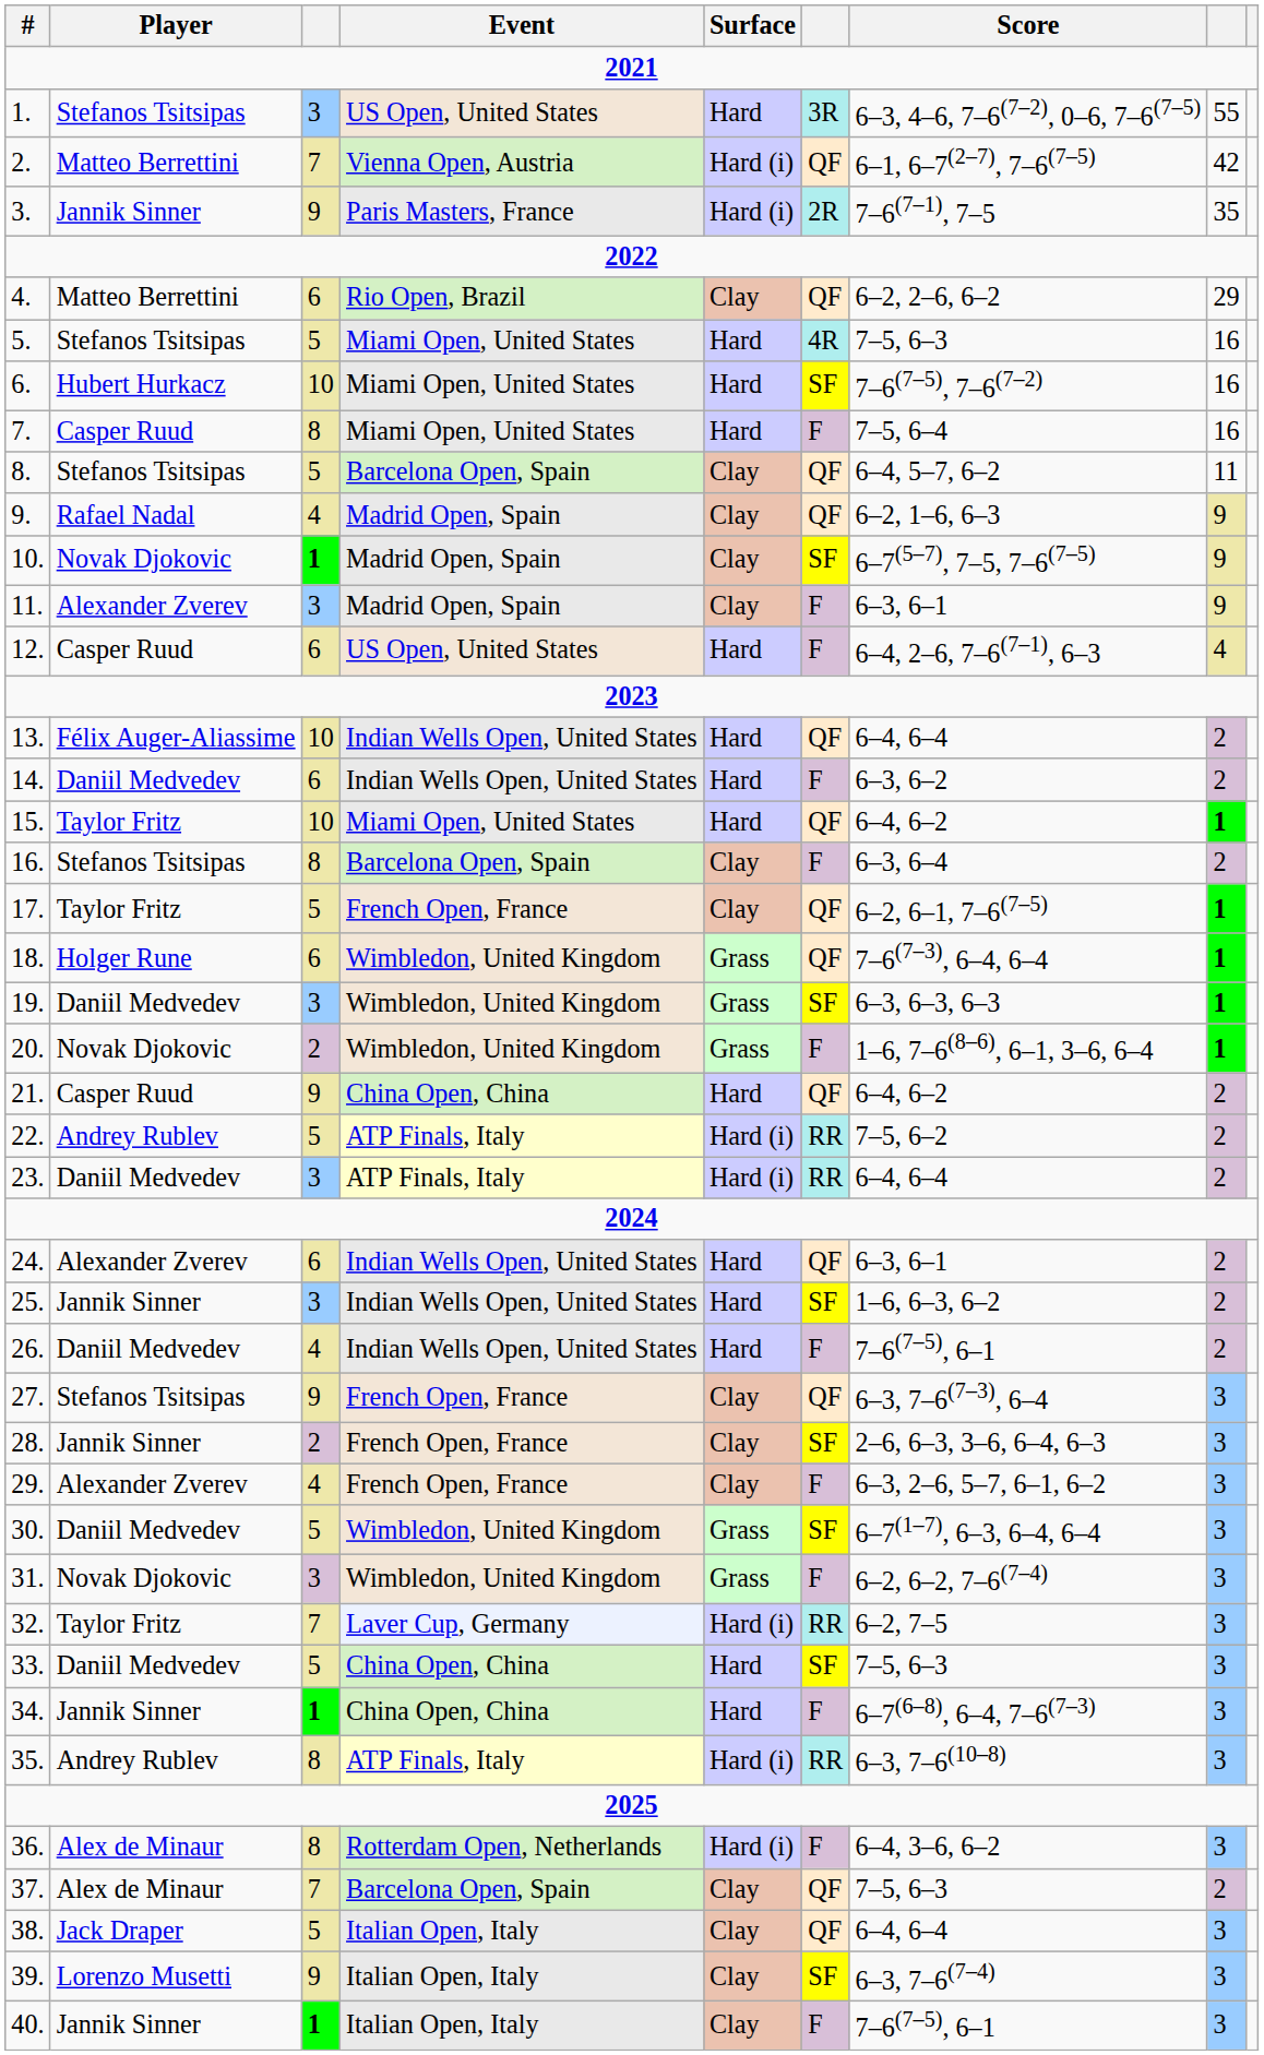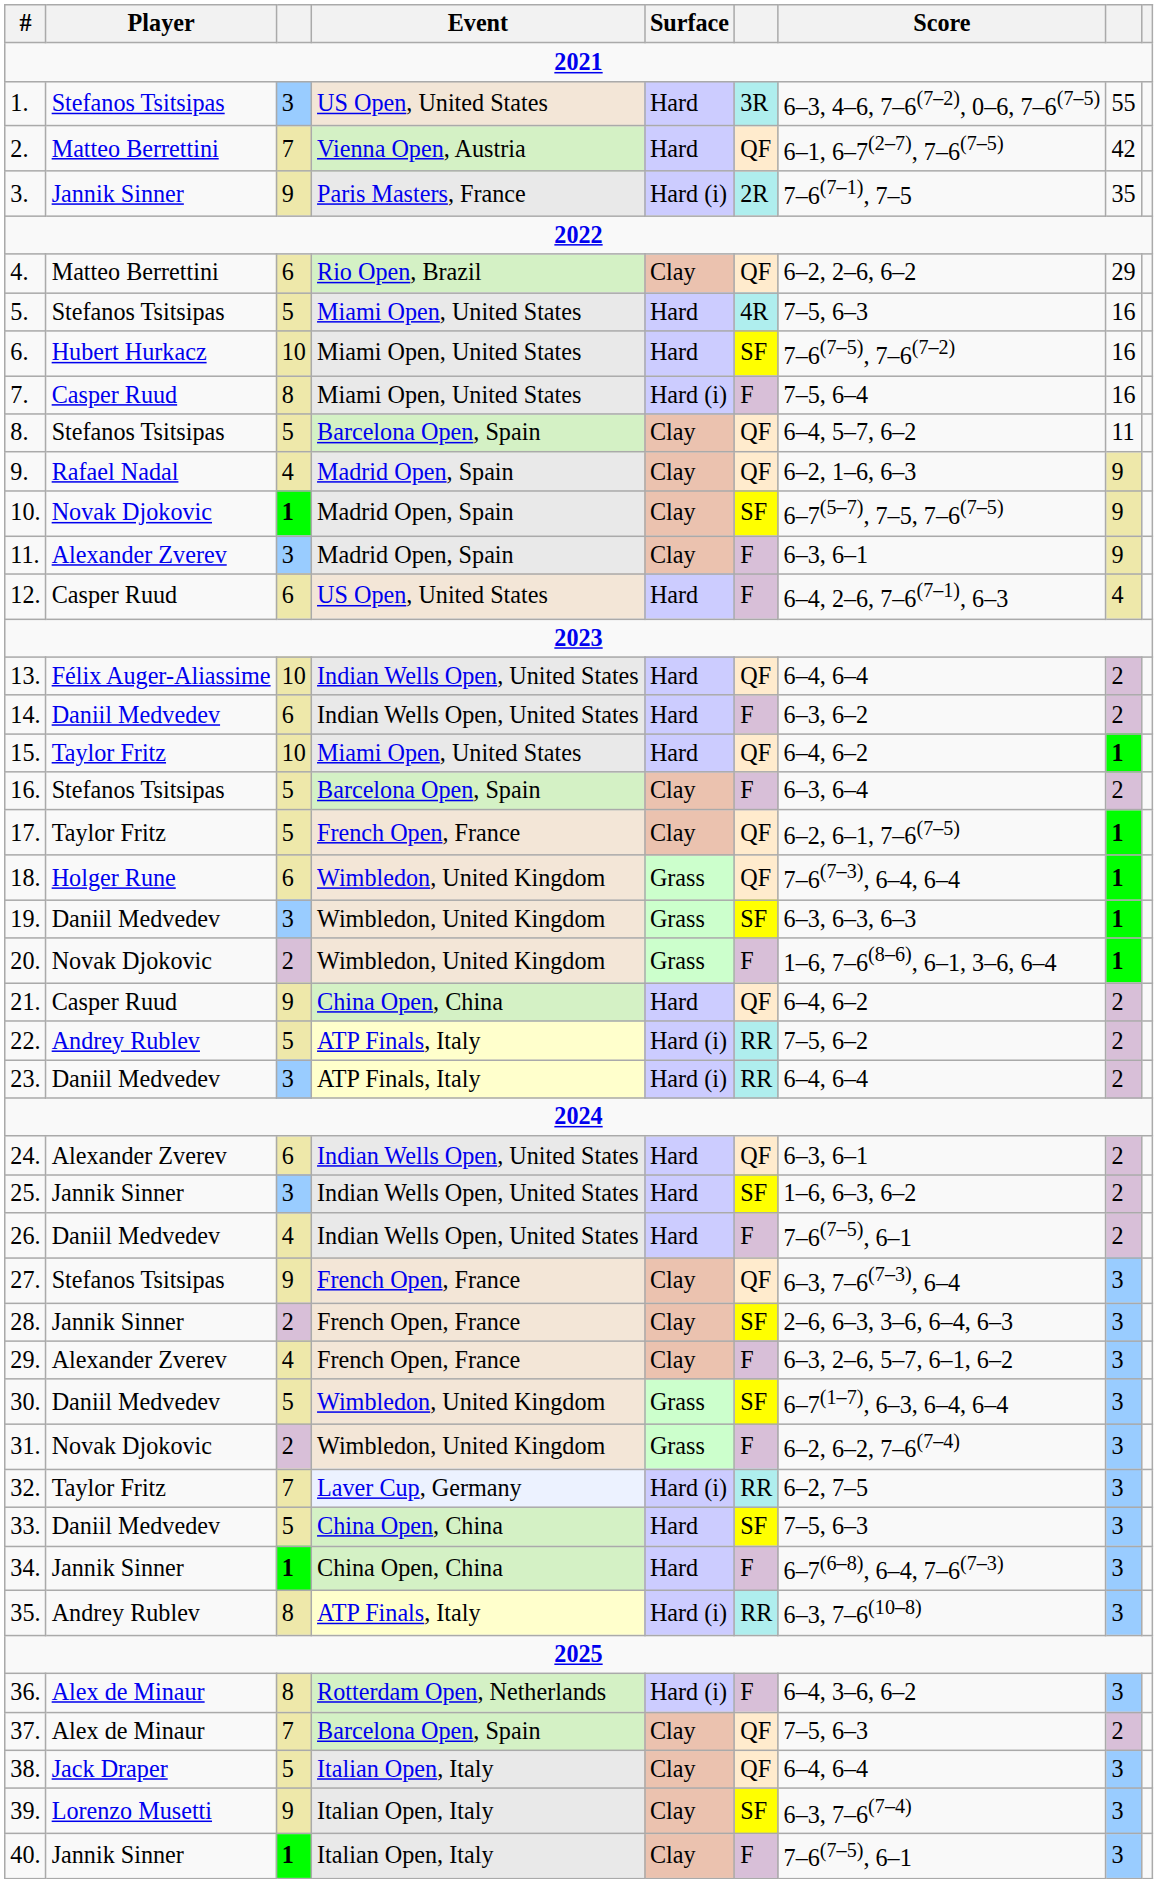 <table class="wikitable sortable nowrap">
 <tr>
 <th class="unsortable">#</th>
 <th>Player</th>
 <th></th>
 <th>Event</th>
 <th>Surface</th>
 <th class="unsortable"></th>
 <th class="unsortable">Score</th>
 <th class="unsortable"></th>
 <th class="unsortable"></th>
 </tr>
 <tr>
 <td colspan="9" style="text-align:center"><strong><a href='#'>2021</a></strong></td>
 </tr>
 <tr>
 <td>1.</td>
 <td> <a href='#'>Stefanos Tsitsipas</a></td>
 <td bgcolor=99ccff>3</td>
 <td bgcolor=f3e6d7><a href='#'>US Open</a>, United States</td>
 <td bgcolor=ccccff>Hard</td>
 <td bgcolor=afeeee>3R</td>
 <td>6–3, 4–6, 7–6<sup>(7–2)</sup>, 0–6, 7–6<sup>(7–5)</sup></td>
 <td>55</td>
 <td></td>
 </tr>
 <tr>
 <td>2.</td>
 <td> <a href='#'>Matteo Berrettini</a></td>
 <td bgcolor=eee8aa>7</td>
 <td bgcolor=d4f1c5><a href='#'>Vienna Open</a>, Austria</td>
-<td bgcolor=ccccff>Hard (i)</td>
+<td bgcolor=ccccff>Hard</td>
 <td bgcolor=ffebcd>QF</td>
 <td>6–1, 6–7<sup>(2–7)</sup>, 7–6<sup>(7–5)</sup></td>
 <td>42</td>
 <td></td>
 </tr>
 <tr>
 <td>3.</td>
 <td> <a href='#'>Jannik Sinner</a></td>
 <td bgcolor=eee8aa>9</td>
 <td bgcolor=e9e9e9><a href='#'>Paris Masters</a>, France</td>
 <td bgcolor=ccccff>Hard (i)</td>
 <td bgcolor=afeeee>2R</td>
 <td>7–6<sup>(7–1)</sup>, 7–5</td>
 <td>35</td>
 <td></td>
 </tr>
 <tr>
 <td colspan="9" style="text-align:center"><strong><a href='#'>2022</a></strong></td>
 </tr>
 <tr>
 <td>4.</td>
 <td> Matteo Berrettini</td>
 <td bgcolor=eee8aa>6</td>
 <td bgcolor=d4f1c5><a href='#'>Rio Open</a>, Brazil</td>
 <td bgcolor=ebc2af>Clay</td>
 <td bgcolor=ffebcd>QF</td>
 <td>6–2, 2–6, 6–2</td>
 <td>29</td>
 <td></td>
 </tr>
 <tr>
 <td>5.</td>
 <td> Stefanos Tsitsipas</td>
 <td bgcolor=eee8aa>5</td>
 <td bgcolor=e9e9e9><a href='#'>Miami Open</a>, United States</td>
 <td bgcolor=ccccff>Hard</td>
 <td bgcolor=afeeee>4R</td>
 <td>7–5, 6–3</td>
 <td>16</td>
 <td></td>
 </tr>
 <tr>
 <td>6.</td>
 <td> <a href='#'>Hubert Hurkacz</a></td>
 <td bgcolor=eee8aa>10</td>
 <td bgcolor=e9e9e9>Miami Open, United States</td>
 <td bgcolor=ccccff>Hard</td>
 <td bgcolor=yellow>SF</td>
 <td>7–6<sup>(7–5)</sup>, 7–6<sup>(7–2)</sup></td>
 <td>16</td>
 <td></td>
 </tr>
 <tr>
 <td>7.</td>
 <td> <a href='#'>Casper Ruud</a></td>
 <td bgcolor=eee8aa>8</td>
 <td bgcolor=e9e9e9>Miami Open, United States</td>
-<td bgcolor=ccccff>Hard</td>
+<td bgcolor=ccccff>Hard (i)</td>
 <td bgcolor=thistle>F</td>
 <td>7–5, 6–4</td>
 <td>16</td>
 <td></td>
 </tr>
 <tr>
 <td>8.</td>
 <td> Stefanos Tsitsipas</td>
 <td bgcolor=eee8aa>5</td>
 <td bgcolor=d4f1c5><a href='#'>Barcelona Open</a>, Spain</td>
 <td bgcolor=ebc2af>Clay</td>
 <td bgcolor=ffebcd>QF</td>
 <td>6–4, 5–7, 6–2</td>
 <td>11</td>
 <td></td>
 </tr>
 <tr>
 <td>9.</td>
 <td> <a href='#'>Rafael Nadal</a></td>
 <td bgcolor=eee8aa>4</td>
 <td bgcolor=e9e9e9><a href='#'>Madrid Open</a>, Spain</td>
 <td bgcolor=ebc2af>Clay</td>
 <td bgcolor=ffebcd>QF</td>
 <td>6–2, 1–6, 6–3</td>
 <td bgcolor=eee8aa>9</td>
 <td></td>
 </tr>
 <tr>
 <td>10.</td>
 <td> <a href='#'>Novak Djokovic</a></td>
 <td bgcolor=lime><strong>1</strong></td>
 <td bgcolor=e9e9e9>Madrid Open, Spain</td>
 <td bgcolor=ebc2af>Clay</td>
 <td bgcolor=yellow>SF</td>
 <td>6–7<sup>(5–7)</sup>, 7–5, 7–6<sup>(7–5)</sup></td>
 <td bgcolor=eee8aa>9</td>
 <td></td>
 </tr>
 <tr>
 <td>11.</td>
 <td> <a href='#'>Alexander Zverev</a></td>
 <td bgcolor=99ccff>3</td>
 <td bgcolor=e9e9e9>Madrid Open, Spain</td>
 <td bgcolor=ebc2af>Clay</td>
 <td bgcolor=thistle>F</td>
 <td>6–3, 6–1</td>
 <td bgcolor=eee8aa>9</td>
 <td></td>
 </tr>
 <tr>
 <td>12.</td>
 <td> Casper Ruud</td>
 <td bgcolor=eee8aa>6</td>
 <td bgcolor=f3e6d7><a href='#'>US Open</a>, United States</td>
 <td bgcolor=ccccff>Hard</td>
 <td bgcolor=thistle>F</td>
 <td>6–4, 2–6, 7–6<sup>(7–1)</sup>, 6–3</td>
 <td bgcolor=eee8aa>4</td>
 <td></td>
 </tr>
 <tr>
 <td colspan="9" style="text-align:center"><strong><a href='#'>2023</a></strong></td>
 </tr>
 <tr>
 <td>13.</td>
 <td> <a href='#'>Félix Auger-Aliassime</a></td>
 <td bgcolor=eee8aa>10</td>
 <td bgcolor=e9e9e9><a href='#'>Indian Wells Open</a>, United States</td>
 <td bgcolor=ccccff>Hard</td>
 <td bgcolor=ffebcd>QF</td>
 <td>6–4, 6–4</td>
 <td bgcolor=thistle>2</td>
 <td></td>
 </tr>
 <tr>
 <td>14.</td>
 <td> <a href='#'>Daniil Medvedev</a></td>
 <td bgcolor=eee8aa>6</td>
 <td bgcolor=e9e9e9>Indian Wells Open, United States</td>
 <td bgcolor=ccccff>Hard</td>
 <td bgcolor=thistle>F</td>
 <td>6–3, 6–2</td>
 <td bgcolor=thistle>2</td>
 <td></td>
 </tr>
 <tr>
 <td>15.</td>
 <td> <a href='#'>Taylor Fritz</a></td>
 <td bgcolor=eee8aa>10</td>
 <td bgcolor=e9e9e9><a href='#'>Miami Open</a>, United States</td>
 <td bgcolor=ccccff>Hard</td>
 <td bgcolor=ffebcd>QF</td>
 <td>6–4, 6–2</td>
 <td bgcolor=lime><strong>1</strong></td>
 <td></td>
 </tr>
 <tr>
 <td>16.</td>
 <td> Stefanos Tsitsipas</td>
-<td bgcolor=eee8aa>8</td>
+<td bgcolor=eee8aa>5</td>
 <td bgcolor=d4f1c5><a href='#'>Barcelona Open</a>, Spain</td>
 <td bgcolor=ebc2af>Clay</td>
 <td bgcolor=thistle>F</td>
 <td>6–3, 6–4</td>
 <td bgcolor=thistle>2</td>
 <td></td>
 </tr>
 <tr>
 <td>17.</td>
 <td> Taylor Fritz</td>
 <td bgcolor=eee8aa>5</td>
 <td bgcolor=f3e6d7><a href='#'>French Open</a>, France</td>
 <td bgcolor=ebc2af>Clay</td>
 <td bgcolor=ffebcd>QF</td>
 <td>6–2, 6–1, 7–6<sup>(7–5)</sup></td>
 <td bgcolor=lime><strong>1</strong></td>
 <td></td>
 </tr>
 <tr>
 <td>18.</td>
 <td> <a href='#'>Holger Rune</a></td>
 <td bgcolor=eee8aa>6</td>
 <td bgcolor=f3e6d7><a href='#'>Wimbledon</a>, United Kingdom</td>
 <td bgcolor=ccffcc>Grass</td>
 <td bgcolor=ffebcd>QF</td>
 <td>7–6<sup>(7–3)</sup>, 6–4, 6–4</td>
 <td bgcolor=lime><strong>1</strong></td>
 <td></td>
 </tr>
 <tr>
 <td>19.</td>
 <td> Daniil Medvedev</td>
 <td bgcolor=99ccff>3</td>
 <td bgcolor=f3e6d7>Wimbledon, United Kingdom</td>
 <td bgcolor=ccffcc>Grass</td>
 <td bgcolor=yellow>SF</td>
 <td>6–3, 6–3, 6–3</td>
 <td bgcolor=lime><strong>1</strong></td>
 <td></td>
 </tr>
 <tr>
 <td>20.</td>
 <td> Novak Djokovic</td>
 <td bgcolor=thistle>2</td>
 <td bgcolor=f3e6d7>Wimbledon, United Kingdom</td>
 <td bgcolor=ccffcc>Grass</td>
 <td bgcolor=thistle>F</td>
 <td>1–6, 7–6<sup>(8–6)</sup>, 6–1, 3–6, 6–4</td>
 <td bgcolor=lime><strong>1</strong></td>
 <td></td>
 </tr>
 <tr>
 <td>21.</td>
 <td> Casper Ruud</td>
 <td bgcolor=eee8aa>9</td>
 <td bgcolor=d4f1c5><a href='#'>China Open</a>, China</td>
 <td bgcolor=ccccff>Hard</td>
 <td bgcolor=ffebcd>QF</td>
 <td>6–4, 6–2</td>
 <td bgcolor=thistle>2</td>
 <td></td>
 </tr>
 <tr>
 <td>22.</td>
 <td> <a href='#'>Andrey Rublev</a></td>
 <td bgcolor=eee8aa>5</td>
 <td bgcolor=ffffcc><a href='#'>ATP Finals</a>, Italy</td>
 <td bgcolor=ccccff>Hard (i)</td>
 <td bgcolor=afeeee>RR</td>
 <td>7–5, 6–2</td>
 <td bgcolor=thistle>2</td>
 <td></td>
 </tr>
 <tr>
 <td>23.</td>
 <td> Daniil Medvedev</td>
 <td bgcolor=99ccff>3</td>
 <td bgcolor=ffffcc>ATP Finals, Italy</td>
 <td bgcolor=ccccff>Hard (i)</td>
 <td bgcolor=afeeee>RR</td>
 <td>6–4, 6–4</td>
 <td bgcolor=thistle>2</td>
 <td></td>
 </tr>
 <tr>
 <td colspan="9" style="text-align:center"><strong><a href='#'>2024</a></strong></td>
 </tr>
 <tr>
 <td>24.</td>
 <td> Alexander Zverev</td>
 <td bgcolor=eee8aa>6</td>
 <td bgcolor=e9e9e9><a href='#'>Indian Wells Open</a>, United States</td>
 <td bgcolor=ccccff>Hard</td>
 <td bgcolor=ffebcd>QF</td>
 <td>6–3, 6–1</td>
 <td bgcolor=thistle>2</td>
 <td></td>
 </tr>
 <tr>
 <td>25.</td>
 <td> Jannik Sinner</td>
 <td bgcolor=99ccff>3</td>
 <td bgcolor=e9e9e9>Indian Wells Open, United States</td>
 <td bgcolor=ccccff>Hard</td>
 <td bgcolor=yellow>SF</td>
 <td>1–6, 6–3, 6–2</td>
 <td bgcolor=thistle>2</td>
 <td></td>
 </tr>
 <tr>
 <td>26.</td>
 <td> Daniil Medvedev</td>
 <td bgcolor=eee8aa>4</td>
 <td bgcolor=e9e9e9>Indian Wells Open, United States</td>
 <td bgcolor=ccccff>Hard</td>
 <td bgcolor=thistle>F</td>
 <td>7–6<sup>(7–5)</sup>, 6–1</td>
 <td bgcolor=thistle>2</td>
 <td></td>
 </tr>
 <tr>
 <td>27.</td>
 <td> Stefanos Tsitsipas</td>
 <td bgcolor=eee8aa>9</td>
 <td bgcolor=f3e6d7><a href='#'>French Open</a>, France</td>
 <td bgcolor=ebc2af>Clay</td>
 <td bgcolor=ffebcd>QF</td>
 <td>6–3, 7–6<sup>(7–3)</sup>, 6–4</td>
 <td bgcolor=99ccff>3</td>
 <td></td>
 </tr>
 <tr>
 <td>28.</td>
 <td> Jannik Sinner</td>
 <td bgcolor=thistle>2</td>
 <td bgcolor=f3e6d7>French Open, France</td>
 <td bgcolor=ebc2af>Clay</td>
 <td bgcolor=yellow>SF</td>
 <td>2–6, 6–3, 3–6, 6–4, 6–3</td>
 <td bgcolor=99ccff>3</td>
 <td></td>
 </tr>
 <tr>
 <td>29.</td>
 <td> Alexander Zverev</td>
 <td bgcolor=eee8aa>4</td>
 <td bgcolor=f3e6d7>French Open, France</td>
 <td bgcolor=ebc2af>Clay</td>
 <td bgcolor=thistle>F</td>
 <td>6–3, 2–6, 5–7, 6–1, 6–2</td>
 <td bgcolor=99ccff>3</td>
 <td></td>
 </tr>
 <tr>
 <td>30.</td>
 <td> Daniil Medvedev</td>
 <td bgcolor=eee8aa>5</td>
 <td bgcolor=f3e6d7><a href='#'>Wimbledon</a>, United Kingdom</td>
 <td bgcolor=ccffcc>Grass</td>
 <td bgcolor=yellow>SF</td>
 <td>6–7<sup>(1–7)</sup>, 6–3, 6–4, 6–4</td>
 <td bgcolor=99ccff>3</td>
 <td></td>
 </tr>
 <tr>
 <td>31.</td>
 <td> Novak Djokovic</td>
-<td bgcolor=thistle>3</td>
+<td bgcolor=thistle>2</td>
 <td bgcolor=f3e6d7>Wimbledon, United Kingdom</td>
 <td bgcolor=ccffcc>Grass</td>
 <td bgcolor=thistle>F</td>
 <td>6–2, 6–2, 7–6<sup>(7–4)</sup></td>
 <td bgcolor=99ccff>3</td>
 <td></td>
 </tr>
 <tr>
 <td>32.</td>
 <td> Taylor Fritz</td>
 <td bgcolor=eee8aa>7</td>
 <td bgcolor=ecf2ff><a href='#'>Laver Cup</a>, Germany</td>
 <td bgcolor=ccccff>Hard (i)</td>
 <td bgcolor=afeeee>RR</td>
 <td>6–2, 7–5</td>
 <td bgcolor=99ccff>3</td>
 <td></td>
 </tr>
 <tr>
 <td>33.</td>
 <td> Daniil Medvedev</td>
 <td bgcolor=eee8aa>5</td>
 <td bgcolor=d4f1c5><a href='#'>China Open</a>, China</td>
 <td bgcolor=ccccff>Hard</td>
 <td bgcolor=yellow>SF</td>
 <td>7–5, 6–3</td>
 <td bgcolor=99ccff>3</td>
 <td></td>
 </tr>
 <tr>
 <td>34.</td>
 <td> Jannik Sinner</td>
 <td bgcolor=lime><strong>1</strong></td>
 <td bgcolor=d4f1c5>China Open, China</td>
 <td bgcolor=ccccff>Hard</td>
 <td bgcolor=thistle>F</td>
 <td>6–7<sup>(6–8)</sup>, 6–4, 7–6<sup>(7–3)</sup></td>
 <td bgcolor=99ccff>3</td>
 <td></td>
 </tr>
 <tr>
 <td>35.</td>
 <td> Andrey Rublev</td>
 <td bgcolor=eee8aa>8</td>
 <td bgcolor=ffffcc><a href='#'>ATP Finals</a>, Italy</td>
 <td bgcolor=ccccff>Hard (i)</td>
 <td bgcolor=afeeee>RR</td>
 <td>6–3, 7–6<sup>(10–8)</sup></td>
 <td bgcolor=99ccff>3</td>
 <td></td>
 </tr>
 <tr>
 <td colspan="9" style="text-align:center"><strong><a href='#'>2025</a></strong></td>
 </tr>
 <tr>
 <td>36.</td>
 <td> <a href='#'>Alex de Minaur</a></td>
 <td bgcolor=eee8aa>8</td>
 <td bgcolor=d4f1c5><a href='#'>Rotterdam Open</a>, Netherlands</td>
 <td bgcolor=ccccff>Hard (i)</td>
 <td bgcolor=thistle>F</td>
 <td>6–4, 3–6, 6–2</td>
 <td bgcolor=99ccff>3</td>
 <td></td>
 </tr>
 <tr>
 <td>37.</td>
 <td> Alex de Minaur</td>
 <td bgcolor=eee8aa>7</td>
 <td bgcolor=d4f1c5><a href='#'>Barcelona Open</a>, Spain</td>
 <td bgcolor=ebc2af>Clay</td>
 <td bgcolor=ffebcd>QF</td>
 <td>7–5, 6–3</td>
 <td bgcolor=thistle>2</td>
 <td></td>
 </tr>
 <tr>
 <td>38.</td>
 <td> <a href='#'>Jack Draper</a></td>
 <td bgcolor=eee8aa>5</td>
 <td bgcolor=e9e9e9><a href='#'>Italian Open</a>, Italy</td>
 <td bgcolor=ebc2af>Clay</td>
 <td bgcolor=ffebcd>QF</td>
 <td>6–4, 6–4</td>
 <td bgcolor=99ccff>3</td>
 <td></td>
 </tr>
 <tr>
 <td>39.</td>
 <td> <a href='#'>Lorenzo Musetti</a></td>
 <td bgcolor=eee8aa>9</td>
 <td bgcolor=e9e9e9>Italian Open, Italy</td>
 <td bgcolor=ebc2af>Clay</td>
 <td bgcolor=yellow>SF</td>
 <td>6–3, 7–6<sup>(7–4)</sup></td>
 <td bgcolor=99ccff>3</td>
 <td></td>
 </tr>
 <tr>
 <td>40.</td>
 <td> Jannik Sinner</td>
 <td bgcolor=lime><strong>1</strong></td>
 <td bgcolor=e9e9e9>Italian Open, Italy</td>
 <td bgcolor=ebc2af>Clay</td>
 <td bgcolor=thistle>F</td>
 <td>7–6<sup>(7–5)</sup>, 6–1</td>
 <td bgcolor=99ccff>3</td>
 <td></td>
 </tr>
 </table>
